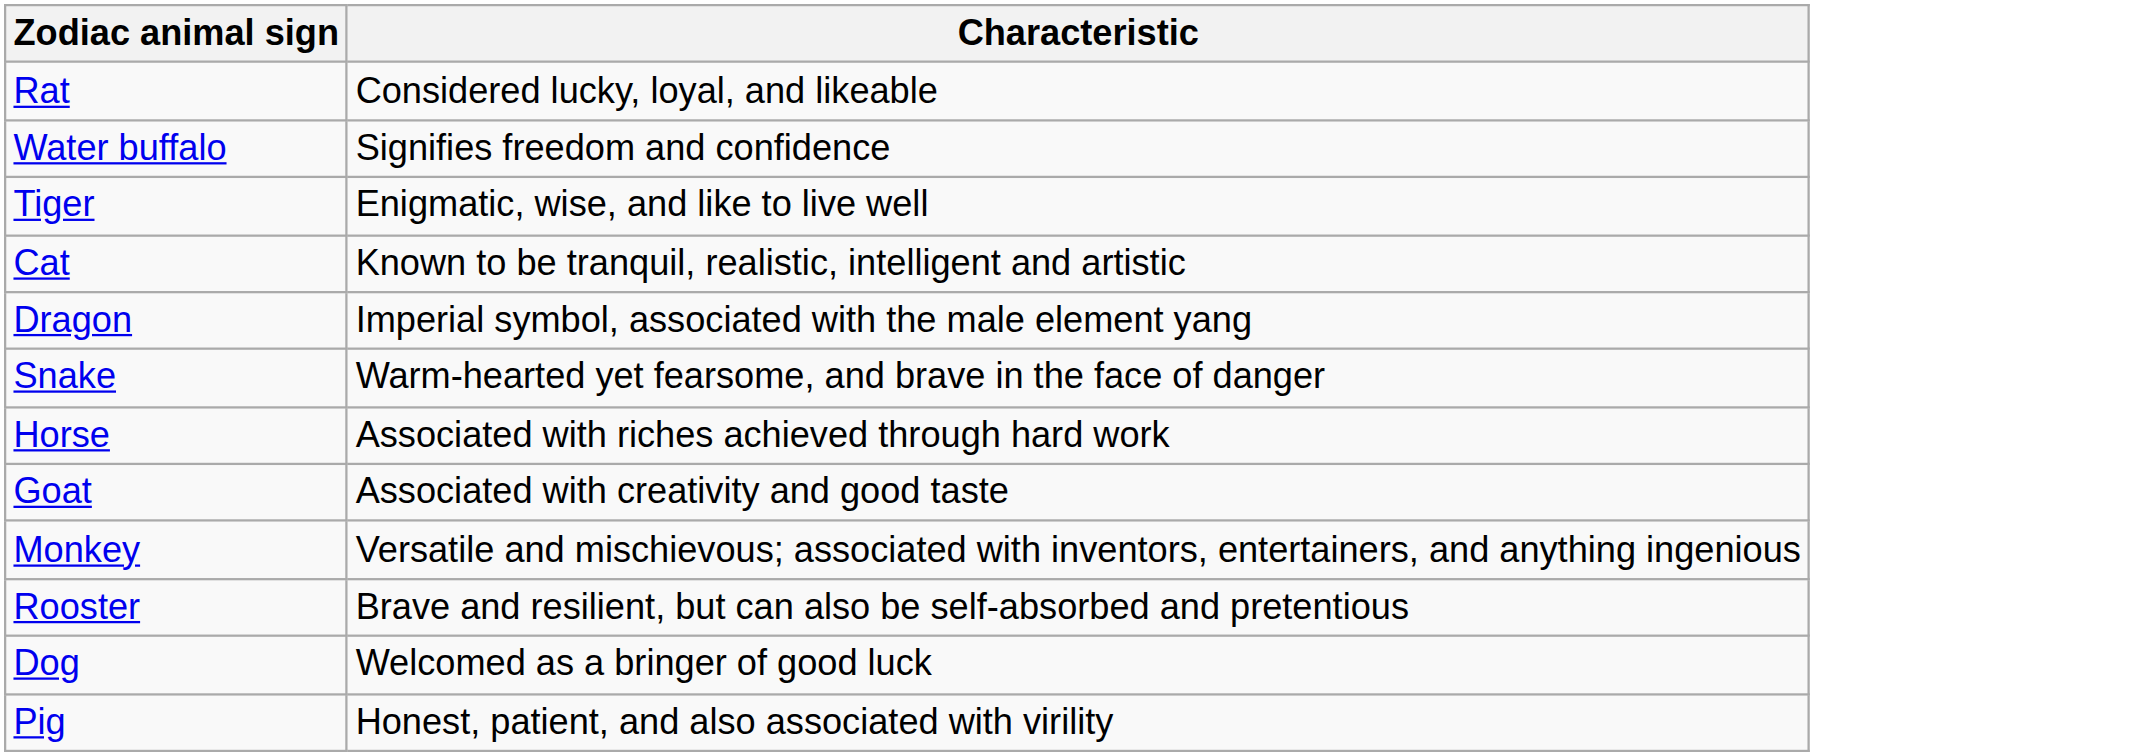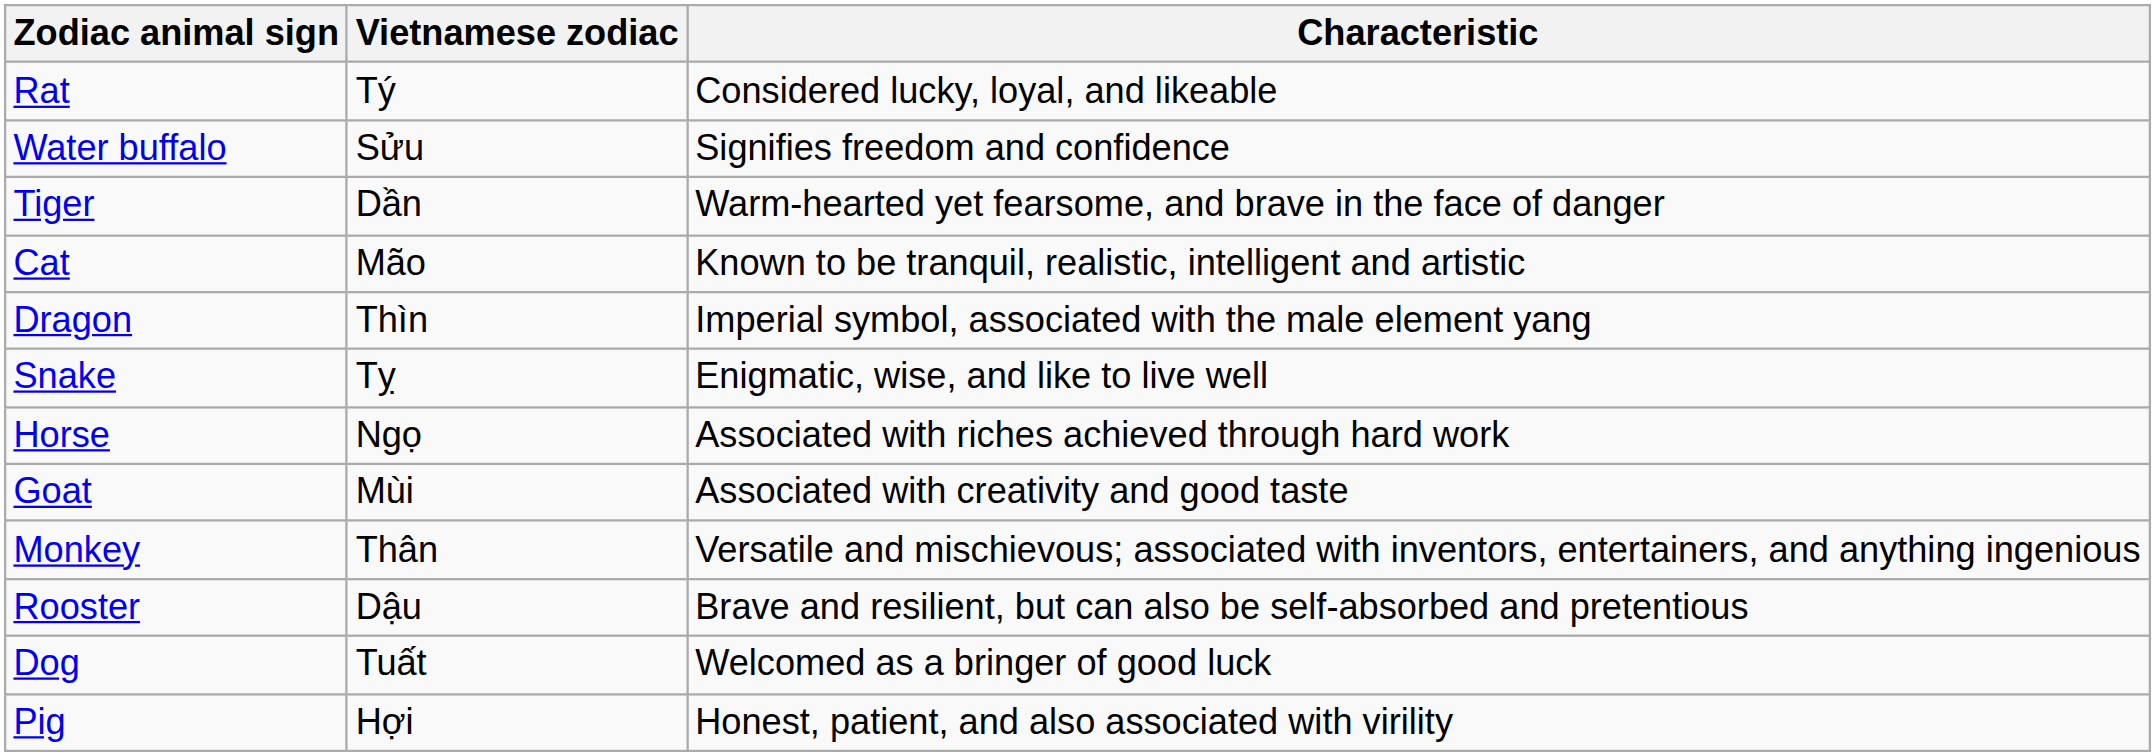 <table class="wikitable">
 <tr>
 <th>Zodiac animal sign</th>
+<th>Vietnamese zodiac</th>
 <th>Characteristic</th>
 </tr>
 <tr>
 <td><a href='#'>Rat</a></td>
+<td>Tý</td>
 <td>Considered lucky, loyal, and likeable</td>
 </tr>
 <tr>
 <td><a href='#'>Water buffalo</a></td>
+<td>Sửu</td>
 <td>Signifies freedom and confidence</td>
 </tr>
 <tr>
 <td><a href='#'>Tiger</a></td>
-<td>Enigmatic, wise, and like to live well</td>
+<td>Dần</td>
+<td>Warm-hearted yet fearsome, and brave in the face of danger</td>
 </tr>
 <tr>
 <td><a href='#'>Cat</a></td>
+<td>Mão</td>
 <td>Known to be tranquil, realistic, intelligent and artistic</td>
 </tr>
 <tr>
 <td><a href='#'>Dragon</a></td>
+<td>Thìn</td>
 <td>Imperial symbol, associated with the male element yang</td>
 </tr>
 <tr>
 <td><a href='#'>Snake</a></td>
-<td>Warm-hearted yet fearsome, and brave in the face of danger</td>
+<td>Tỵ</td>
+<td>Enigmatic, wise, and like to live well</td>
 </tr>
 <tr>
 <td><a href='#'>Horse</a></td>
+<td>Ngọ</td>
 <td>Associated with riches achieved through hard work</td>
 </tr>
 <tr>
 <td><a href='#'>Goat</a></td>
+<td>Mùi</td>
 <td>Associated with creativity and good taste</td>
 </tr>
 <tr>
 <td><a href='#'>Monkey</a></td>
+<td>Thân</td>
 <td>Versatile and mischievous; associated with inventors, entertainers, and anything ingenious</td>
 </tr>
 <tr>
 <td><a href='#'>Rooster</a></td>
+<td>Dậu</td>
 <td>Brave and resilient, but can also be self-absorbed and pretentious</td>
 </tr>
 <tr>
 <td><a href='#'>Dog</a></td>
+<td>Tuất</td>
 <td>Welcomed as a bringer of good luck</td>
 </tr>
 <tr>
 <td><a href='#'>Pig</a></td>
+<td>Hợi</td>
 <td>Honest, patient, and also associated with virility</td>
 </tr>
 </table>
